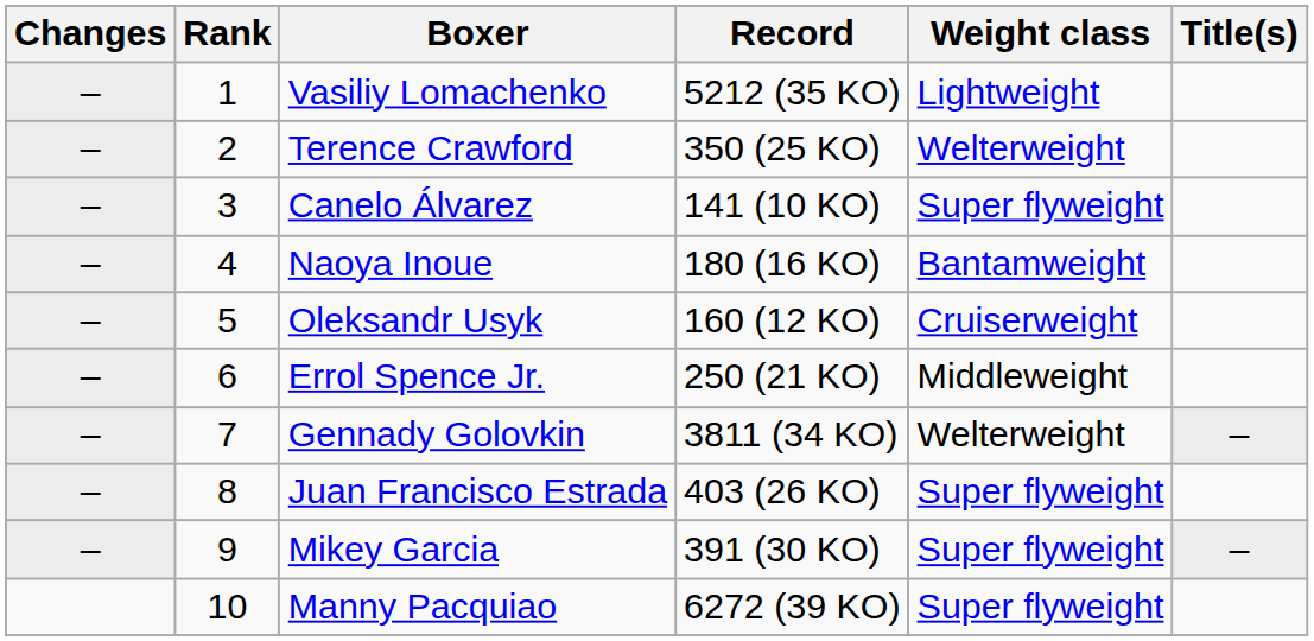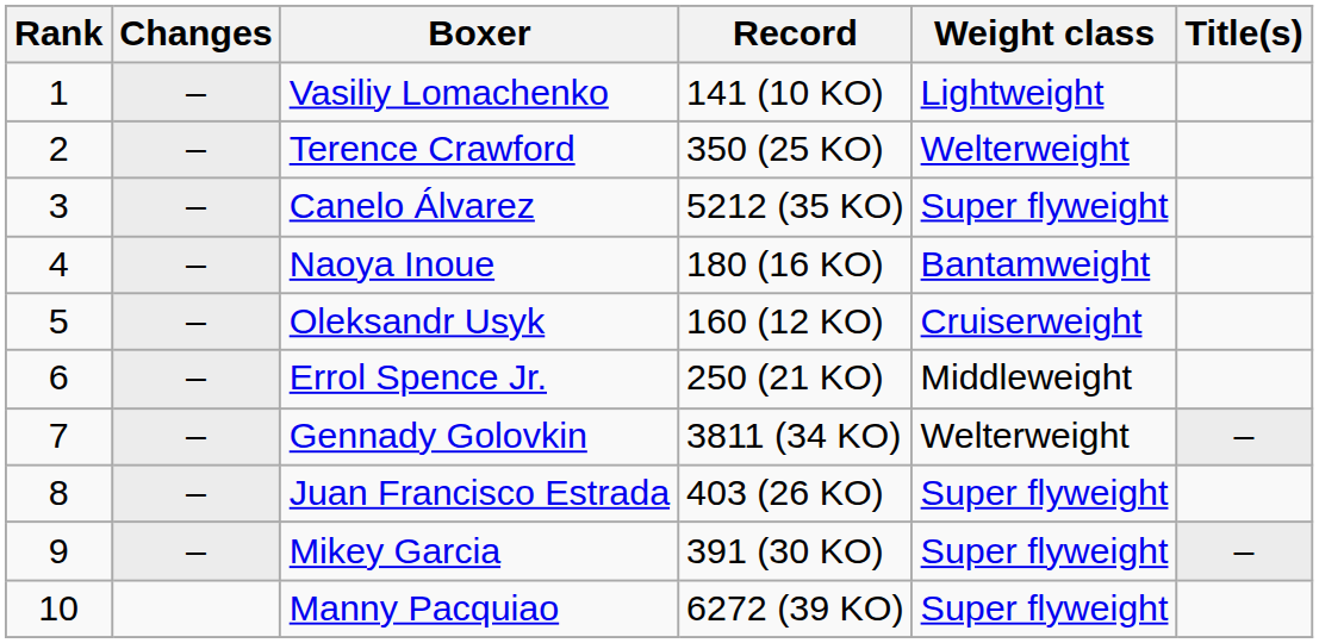 <table class="wikitable ">
 <tr>
+<th>Rank</th>
 <th>Changes</th>
-<th>Rank</th>
 <th>Boxer</th>
 <th>Record</th>
 <th>Weight class</th>
 <th>Title(s)</th>
 </tr>
 <tr>
+<td align=center>1</td>
 <td align=center bgcolor=#ECECEC>–</td>
-<td align=center>1</td>
 <td><a href='#'>Vasiliy Lomachenko</a></td>
-<td>5212 (35 KO)</td>
+<td>141 (10 KO)</td>
 <td><a href='#'>Lightweight</a></td>
 <td></td>
 </tr>
 <tr>
+<td align=center>2</td>
 <td align=center bgcolor=#ECECEC>–</td>
-<td align=center>2</td>
 <td><a href='#'>Terence Crawford</a></td>
 <td>350 (25 KO)</td>
 <td><a href='#'>Welterweight</a></td>
 <td></td>
 </tr>
 <tr>
+<td align=center>3</td>
 <td align=center bgcolor=#ECECEC>–</td>
-<td align=center>3</td>
 <td><a href='#'>Canelo Álvarez</a></td>
-<td>141 (10 KO)</td>
+<td>5212 (35 KO)</td>
 <td><a href='#'>Super flyweight</a></td>
 <td></td>
 </tr>
 <tr>
+<td align=center>4</td>
 <td align=center bgcolor=#ECECEC>–</td>
-<td align=center>4</td>
 <td><a href='#'>Naoya Inoue</a></td>
 <td>180 (16 KO)</td>
 <td><a href='#'>Bantamweight</a></td>
 <td></td>
 </tr>
 <tr>
+<td align=center>5</td>
 <td align=center bgcolor=#ECECEC>–</td>
-<td align=center>5</td>
 <td><a href='#'>Oleksandr Usyk</a></td>
 <td>160 (12 KO)</td>
 <td><a href='#'>Cruiserweight</a></td>
 <td></td>
 </tr>
 <tr>
+<td align=center>6</td>
 <td align=center bgcolor=#ECECEC>–</td>
-<td align=center>6</td>
 <td><a href='#'>Errol Spence Jr.</a></td>
 <td>250 (21 KO)</td>
 <td>Middleweight</td>
 <td></td>
 </tr>
 <tr>
+<td align=center>7</td>
 <td align=center bgcolor=#ECECEC>–</td>
-<td align=center>7</td>
 <td><a href='#'>Gennady Golovkin</a></td>
 <td>3811 (34 KO)</td>
 <td>Welterweight</td>
 <td align=center bgcolor=#ECECEC data-sort-value="Z">–</td>
 </tr>
 <tr>
+<td align=center>8</td>
 <td align=center bgcolor=#ECECEC>–</td>
-<td align=center>8</td>
 <td><a href='#'>Juan Francisco Estrada</a></td>
 <td>403 (26 KO)</td>
 <td><a href='#'>Super flyweight</a></td>
 <td></td>
 </tr>
 <tr>
+<td align=center>9</td>
 <td align=center bgcolor=#ECECEC>–</td>
-<td align=center>9</td>
 <td><a href='#'>Mikey Garcia</a></td>
 <td>391 (30 KO)</td>
 <td><a href='#'>Super flyweight</a></td>
 <td align=center bgcolor=#ECECEC data-sort-value="Z">–</td>
 </tr>
 <tr>
+<td align=center>10</td>
 <td align=center></td>
-<td align=center>10</td>
 <td><a href='#'>Manny Pacquiao</a></td>
 <td>6272 (39 KO)</td>
 <td><a href='#'>Super flyweight</a></td>
 <td></td>
 </tr>
 </table>
